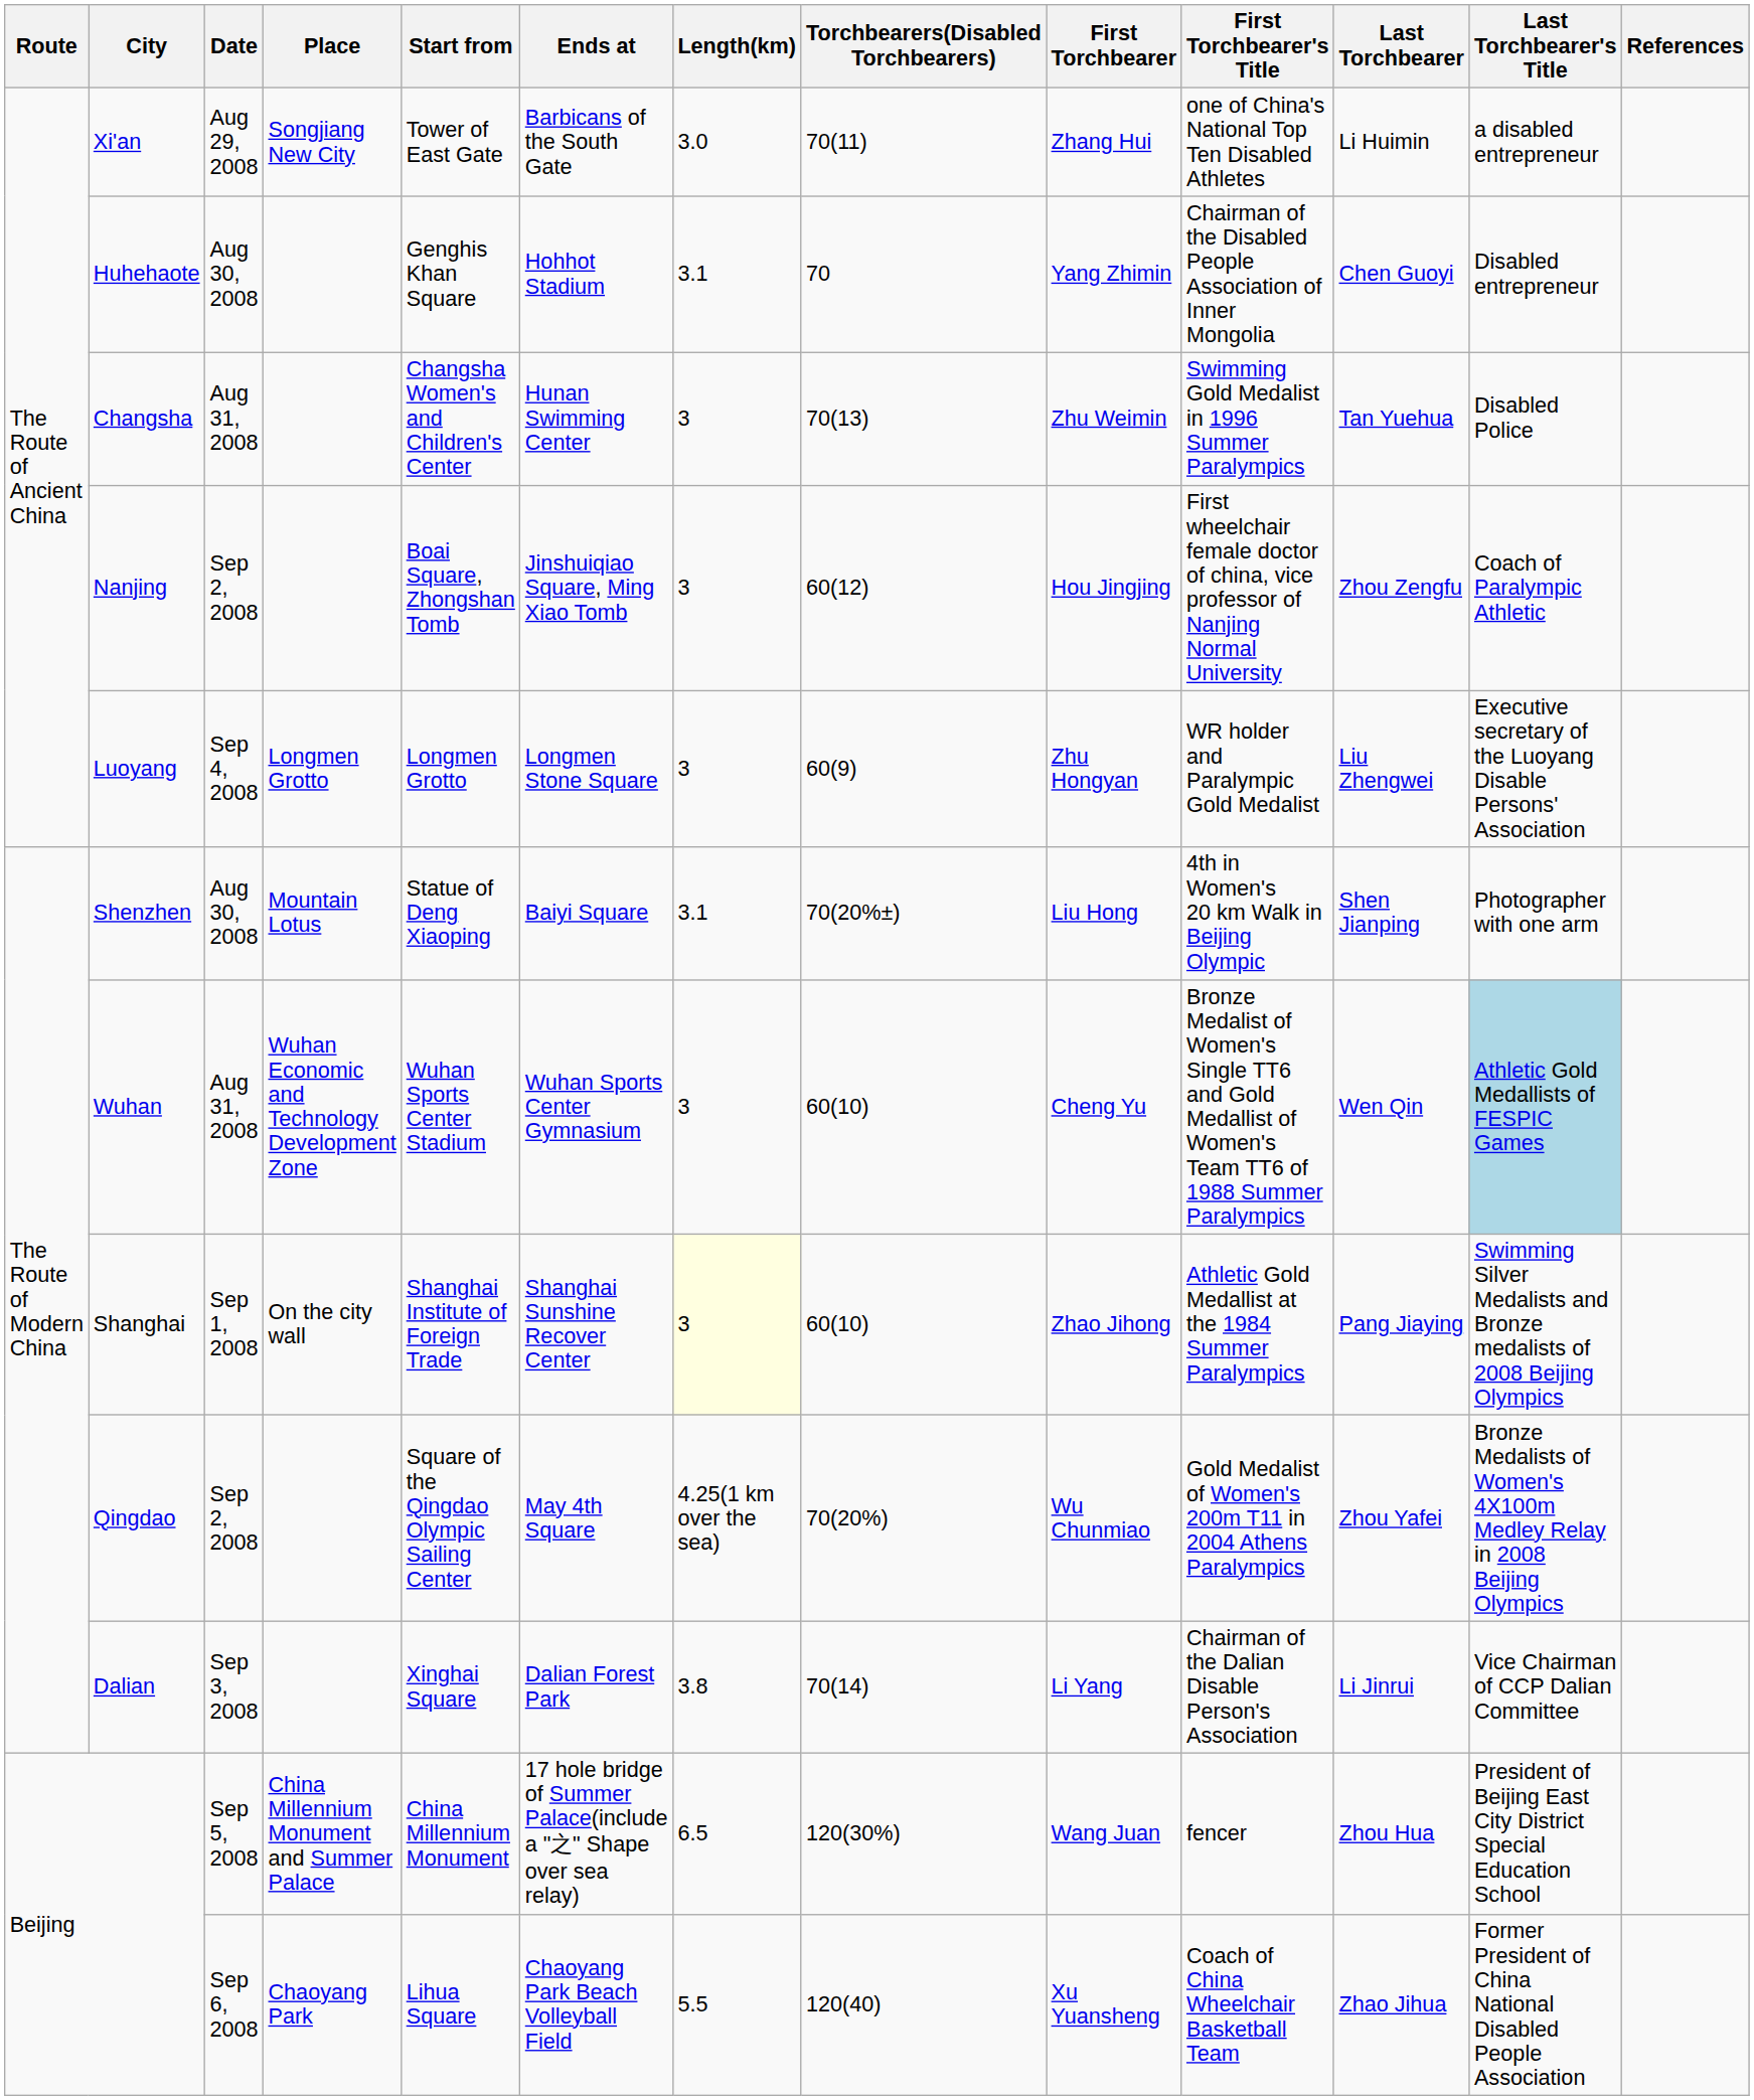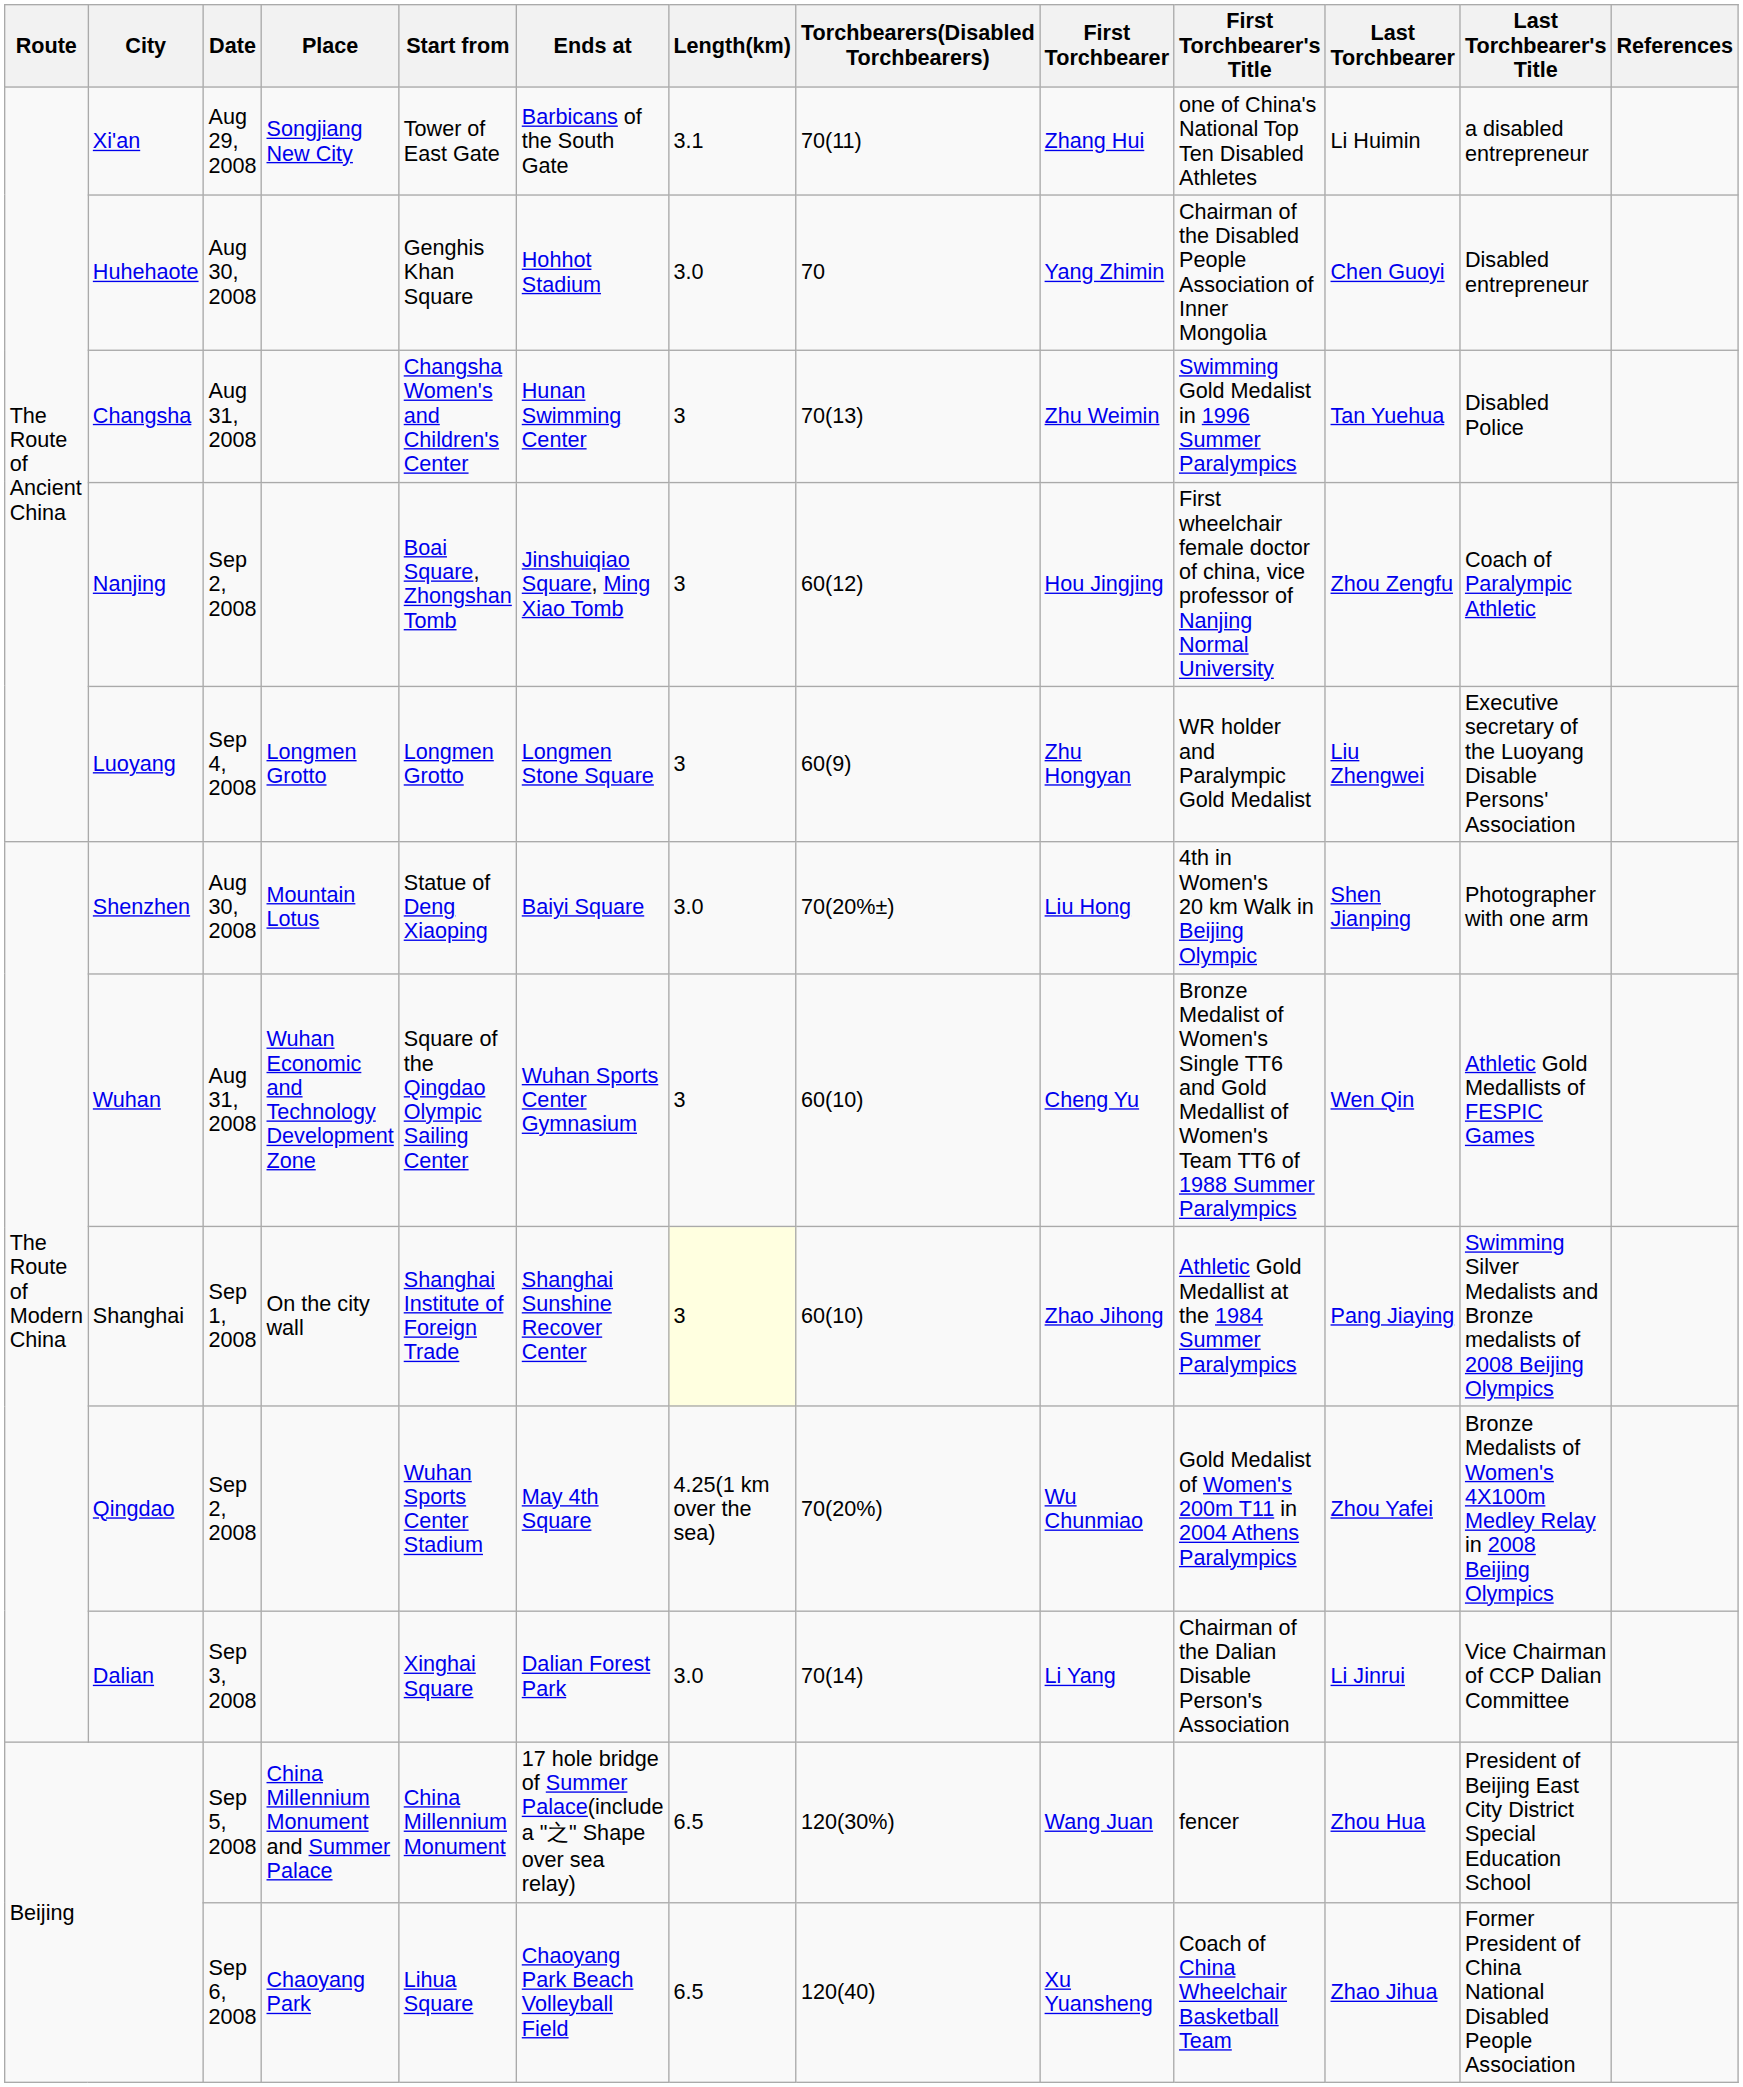 <table class="wikitable" border="1">
 <tr>
 <th>Route</th>
 <th>City</th>
 <th>Date</th>
 <th>Place</th>
 <th>Start from</th>
 <th>Ends at</th>
 <th>Length(km)</th>
 <th>Torchbearers(Disabled Torchbearers)</th>
 <th>First Torchbearer</th>
 <th>First Torchbearer's Title</th>
 <th>Last Torchbearer</th>
 <th>Last Torchbearer's Title</th>
 <th>References</th>
 </tr>
 <tr>
 <td rowspan="5">The Route of Ancient China</td>
 <td><a href='#'>Xi'an</a></td>
 <td>Aug 29, 2008</td>
 <td><a href='#'>Songjiang New City</a></td>
 <td>Tower of East Gate</td>
 <td><a href='#'>Barbicans</a> of the South Gate</td>
-<td>3.0</td>
+<td>3.1</td>
 <td>70(11)</td>
 <td><a href='#'>Zhang Hui</a></td>
 <td>one of China's National Top Ten Disabled Athletes</td>
 <td>Li Huimin</td>
 <td>a disabled entrepreneur</td>
 <td></td>
 </tr>
 <tr>
 <td><a href='#'>Huhehaote</a></td>
 <td>Aug 30, 2008</td>
 <td></td>
 <td>Genghis Khan Square</td>
 <td><a href='#'>Hohhot Stadium</a></td>
-<td>3.1</td>
+<td>3.0</td>
 <td>70</td>
 <td><a href='#'>Yang Zhimin</a></td>
 <td>Chairman of the Disabled People Association of Inner Mongolia</td>
 <td><a href='#'>Chen Guoyi</a></td>
 <td>Disabled entrepreneur</td>
 <td></td>
 </tr>
 <tr>
 <td><a href='#'>Changsha</a></td>
 <td>Aug 31, 2008</td>
 <td></td>
 <td><a href='#'>Changsha Women's and Children's Center</a></td>
 <td><a href='#'>Hunan Swimming Center</a></td>
 <td>3</td>
 <td>70(13)</td>
 <td><a href='#'>Zhu Weimin</a></td>
 <td><a href='#'>Swimming</a> Gold Medalist in <a href='#'>1996 Summer Paralympics</a></td>
 <td><a href='#'>Tan Yuehua</a></td>
 <td>Disabled Police</td>
 <td></td>
 </tr>
 <tr>
 <td><a href='#'>Nanjing</a></td>
 <td>Sep 2, 2008</td>
 <td></td>
 <td><a href='#'>Boai Square</a>, <a href='#'>Zhongshan Tomb</a></td>
 <td><a href='#'>Jinshuiqiao Square</a>, <a href='#'>Ming Xiao Tomb</a></td>
 <td>3</td>
 <td>60(12)</td>
 <td><a href='#'>Hou Jingjing</a></td>
 <td>First wheelchair female doctor of china, vice professor of <a href='#'>Nanjing Normal University</a></td>
 <td><a href='#'>Zhou Zengfu</a></td>
 <td>Coach of <a href='#'>Paralympic Athletic</a></td>
 <td></td>
 </tr>
 <tr>
 <td><a href='#'>Luoyang</a></td>
 <td>Sep 4, 2008</td>
 <td><a href='#'>Longmen Grotto</a></td>
 <td><a href='#'>Longmen Grotto</a></td>
 <td><a href='#'>Longmen Stone Square</a></td>
 <td>3</td>
 <td>60(9)</td>
 <td><a href='#'>Zhu Hongyan</a></td>
 <td>WR holder and Paralympic Gold Medalist</td>
 <td><a href='#'>Liu Zhengwei</a></td>
 <td>Executive secretary of the Luoyang Disable Persons' Association</td>
 <td></td>
 </tr>
 <tr>
 <td rowspan="5">The Route of Modern China</td>
 <td><a href='#'>Shenzhen</a></td>
 <td>Aug 30, 2008</td>
 <td><a href='#'>Mountain Lotus</a></td>
 <td>Statue of <a href='#'>Deng Xiaoping</a></td>
 <td><a href='#'>Baiyi Square</a></td>
-<td>3.1</td>
+<td>3.0</td>
 <td>70(20%±)</td>
 <td><a href='#'>Liu Hong</a></td>
 <td>4th in Women's 20 km Walk in <a href='#'>Beijing Olympic</a></td>
 <td><a href='#'>Shen Jianping</a></td>
 <td>Photographer with one arm</td>
 <td></td>
 </tr>
 <tr>
 <td><a href='#'>Wuhan</a></td>
 <td>Aug 31, 2008</td>
 <td><a href='#'>Wuhan Economic and Technology Development Zone</a></td>
-<td><a href='#'>Wuhan Sports Center Stadium</a></td>
+<td>Square of the <a href='#'>Qingdao Olympic Sailing Center</a></td>
 <td><a href='#'>Wuhan Sports Center Gymnasium</a></td>
 <td>3</td>
 <td>60(10)</td>
 <td><a href='#'>Cheng Yu</a></td>
 <td>Bronze Medalist of Women's Single TT6 and Gold Medallist of Women's Team TT6 of <a href='#'>1988 Summer Paralympics</a></td>
 <td><a href='#'>Wen Qin</a></td>
-<td style="background: lightblue;"><a href='#'>Athletic</a> Gold Medallists of <a href='#'>FESPIC Games</a></td>
+<td><a href='#'>Athletic</a> Gold Medallists of <a href='#'>FESPIC Games</a></td>
 <td></td>
 </tr>
 <tr>
 <td>Shanghai</td>
 <td>Sep 1, 2008</td>
 <td>On the city wall</td>
 <td><a href='#'>Shanghai Institute of Foreign Trade</a></td>
 <td><a href='#'>Shanghai Sunshine Recover Center</a></td>
 <td style="background: lightyellow;">3</td>
 <td>60(10)</td>
 <td><a href='#'>Zhao Jihong</a></td>
 <td><a href='#'>Athletic</a> Gold Medallist at the <a href='#'>1984 Summer Paralympics</a></td>
 <td><a href='#'>Pang Jiaying</a></td>
 <td><a href='#'>Swimming</a> Silver Medalists and Bronze medalists of <a href='#'>2008 Beijing Olympics</a></td>
 <td></td>
 </tr>
 <tr>
 <td><a href='#'>Qingdao</a></td>
 <td>Sep 2, 2008</td>
 <td></td>
-<td>Square of the <a href='#'>Qingdao Olympic Sailing Center</a></td>
+<td><a href='#'>Wuhan Sports Center Stadium</a></td>
 <td><a href='#'>May 4th Square</a></td>
 <td>4.25(1 km over the sea)</td>
 <td>70(20%)</td>
 <td><a href='#'>Wu Chunmiao</a></td>
 <td>Gold Medalist of <a href='#'>Women's 200m T11</a> in <a href='#'>2004 Athens Paralympics</a></td>
 <td><a href='#'>Zhou Yafei</a></td>
 <td>Bronze Medalists of <a href='#'>Women's 4X100m Medley Relay</a> in <a href='#'>2008 Beijing Olympics</a></td>
 <td></td>
 </tr>
 <tr>
 <td><a href='#'>Dalian</a></td>
 <td>Sep 3, 2008</td>
 <td></td>
 <td><a href='#'>Xinghai Square</a></td>
 <td><a href='#'>Dalian Forest Park</a></td>
-<td>3.8</td>
+<td>3.0</td>
 <td>70(14)</td>
 <td><a href='#'>Li Yang</a></td>
 <td>Chairman of the Dalian Disable Person's Association</td>
 <td><a href='#'>Li Jinrui</a></td>
 <td>Vice Chairman of CCP Dalian Committee</td>
 <td></td>
 </tr>
 <tr>
 <td rowspan=2 colspan="2">Beijing</td>
 <td>Sep 5, 2008</td>
 <td><a href='#'>China Millennium Monument</a> and <a href='#'>Summer Palace</a></td>
 <td><a href='#'>China Millennium Monument</a></td>
 <td>17 hole bridge of <a href='#'>Summer Palace</a>(include a "之" Shape over sea relay)</td>
 <td>6.5</td>
 <td>120(30%)</td>
 <td><a href='#'>Wang Juan</a></td>
 <td>fencer</td>
 <td><a href='#'>Zhou Hua</a></td>
 <td>President of Beijing East City District Special Education School</td>
 <td></td>
 </tr>
 <tr>
 <td>Sep 6, 2008</td>
 <td><a href='#'>Chaoyang Park</a></td>
 <td><a href='#'>Lihua Square</a></td>
 <td><a href='#'>Chaoyang Park Beach Volleyball Field</a></td>
-<td>5.5</td>
+<td>6.5</td>
 <td>120(40)</td>
 <td><a href='#'>Xu Yuansheng</a></td>
 <td>Coach of <a href='#'>China Wheelchair Basketball Team</a></td>
 <td><a href='#'>Zhao Jihua</a></td>
 <td>Former President of China National Disabled People Association</td>
 <td></td>
 </tr>
 </table>
